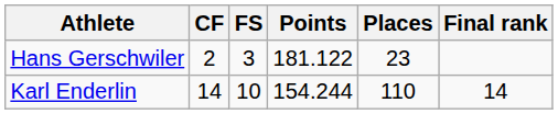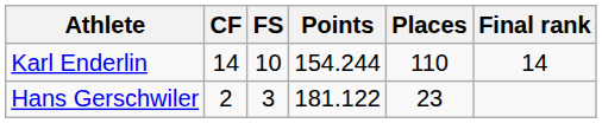 <table class="wikitable" border="1" style="font-size:90%; text-align:center;">
 <tr>
 <th>Athlete</th>
 <th>CF</th>
 <th>FS</th>
 <th>Points</th>
 <th>Places</th>
 <th>Final rank</th>
 </tr>
 <tr>
+<td style="text-align:left;"><a href='#'>Karl Enderlin</a></td>
+<td>14</td>
+<td>10</td>
+<td>154.244</td>
+<td>110</td>
+<td>14</td>
+</tr>
+<tr>
 <td style="text-align:left;"><a href='#'>Hans Gerschwiler</a></td>
 <td>2</td>
 <td>3</td>
 <td>181.122</td>
 <td>23</td>
 <td></td>
 </tr>
-<tr>
-<td style="text-align:left;"><a href='#'>Karl Enderlin</a></td>
-<td>14</td>
-<td>10</td>
-<td>154.244</td>
-<td>110</td>
-<td>14</td>
-</tr>
 </table>
